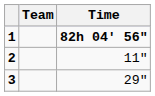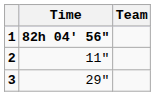 <table class="wikitable">
 <tr style="background:#ccccff;">
 <th></th>
+<th>Time</th>
 <th>Team</th>
-<th>Time</th>
 </tr>
 <tr>
 <td><strong>1</strong></td>
+<td align=right><strong>82h 04' 56"</strong></td>
 <td><strong></strong></td>
-<td align=right><strong>82h 04' 56"</strong></td>
 </tr>
 <tr>
 <td><strong>2</strong></td>
+<td align=right>11"</td>
 <td></td>
-<td align=right>11"</td>
 </tr>
 <tr>
 <td><strong>3</strong></td>
+<td align=right>29"</td>
 <td></td>
-<td align=right>29"</td>
 </tr>
 </table>
